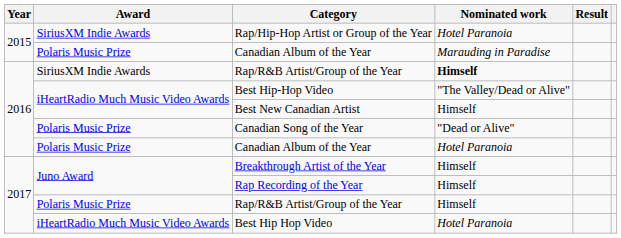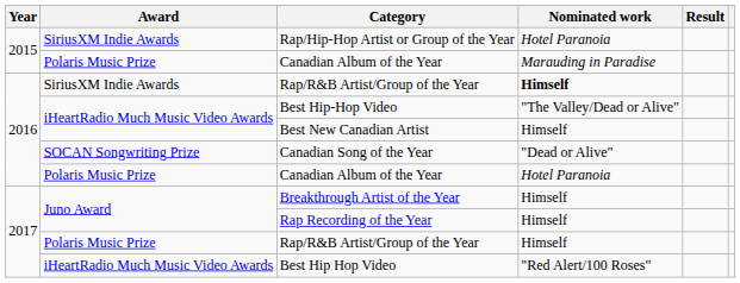 <table class="wikitable sortable plainrowheaders">
 <tr>
 <th>Year</th>
 <th>Award</th>
 <th>Category</th>
 <th>Nominated work</th>
 <th>Result</th>
 <th class="unsortable"></th>
 </tr>
 <tr>
 <td rowspan="2">2015</td>
 <td><a href='#'>SiriusXM Indie Awards</a></td>
 <td>Rap/Hip-Hop Artist or Group of the Year</td>
 <td><em>Hotel Paranoia</em></td>
 <td></td>
 <td style="text-align:center;"></td>
 </tr>
 <tr>
 <td><a href='#'>Polaris Music Prize</a></td>
 <td>Canadian Album of the Year</td>
 <td><em>Marauding in Paradise</em></td>
 <td></td>
 <td style="text-align:center;"></td>
 </tr>
 <tr>
 <td rowspan="5">2016</td>
 <td>SiriusXM Indie Awards</td>
 <td>Rap/R&B Artist/Group of the Year</td>
 <td><strong>Himself</strong></td>
 <td></td>
 <td style="text-align:center;"></td>
 </tr>
 <tr>
 <td rowspan="2"><a href='#'>iHeartRadio Much Music Video Awards</a></td>
 <td>Best Hip-Hop Video</td>
 <td>"The Valley/Dead or Alive"</td>
 <td></td>
 <td style="text-align:center;"></td>
 </tr>
 <tr>
 <td>Best New Canadian Artist</td>
 <td>Himself</td>
 <td></td>
 <td style="text-align:center;"></td>
 </tr>
 <tr>
-<td><a href='#'>Polaris Music Prize</a></td>
+<td><a href='#'>SOCAN Songwriting Prize</a></td>
 <td>Canadian Song of the Year</td>
 <td>"Dead or Alive"</td>
 <td></td>
 <td style="text-align:center;"></td>
 </tr>
 <tr>
 <td><a href='#'>Polaris Music Prize</a></td>
 <td>Canadian Album of the Year</td>
 <td><em>Hotel Paranoia</em></td>
 <td></td>
 <td style="text-align:center;"></td>
 </tr>
 <tr>
 <td rowspan="4">2017</td>
 <td rowspan="2"><a href='#'>Juno Award</a></td>
 <td><a href='#'>Breakthrough Artist of the Year</a></td>
 <td>Himself</td>
 <td></td>
 <td style="text-align:center;"></td>
 </tr>
 <tr>
 <td><a href='#'>Rap Recording of the Year</a></td>
 <td>Himself</td>
 <td></td>
 <td style="text-align:center;"></td>
 </tr>
 <tr>
 <td><a href='#'>Polaris Music Prize</a></td>
 <td>Rap/R&B Artist/Group of the Year</td>
 <td>Himself</td>
 <td></td>
 <td style="text-align:center;"></td>
 </tr>
 <tr>
 <td><a href='#'>iHeartRadio Much Music Video Awards</a></td>
 <td>Best Hip Hop Video</td>
-<td><em>Hotel Paranoia</em></td>
+<td>"Red Alert/100 Roses"</td>
 <td></td>
 <td style="text-align:center;"></td>
 </tr>
 </table>
